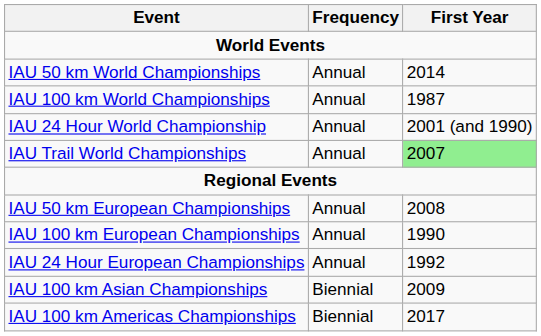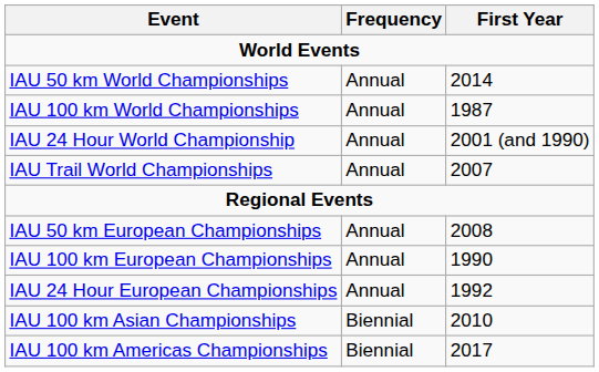 <table class="wikitable">
 <tr>
 <th>Event</th>
 <th>Frequency</th>
 <th>First Year</th>
 </tr>
 <tr>
 <td colspan=3 align=center><strong>World Events</strong></td>
 </tr>
 <tr>
 <td><a href='#'>IAU 50 km World Championships</a></td>
 <td>Annual</td>
 <td>2014</td>
 </tr>
 <tr>
 <td><a href='#'>IAU 100 km World Championships</a></td>
 <td>Annual</td>
 <td>1987</td>
 </tr>
 <tr>
 <td><a href='#'>IAU 24 Hour World Championship</a></td>
 <td>Annual</td>
 <td>2001 (and 1990)</td>
 </tr>
 <tr>
 <td><a href='#'>IAU Trail World Championships</a></td>
 <td>Annual</td>
-<td style="background: lightgreen;">2007</td>
+<td>2007</td>
 </tr>
 <tr>
 <td colspan=3 align=center><strong>Regional Events</strong></td>
 </tr>
 <tr>
 <td><a href='#'>IAU 50 km European Championships</a></td>
 <td>Annual</td>
 <td>2008</td>
 </tr>
 <tr>
 <td><a href='#'>IAU 100 km European Championships</a></td>
 <td>Annual</td>
 <td>1990</td>
 </tr>
 <tr>
 <td><a href='#'>IAU 24 Hour European Championships</a></td>
 <td>Annual</td>
 <td>1992</td>
 </tr>
 <tr>
 <td><a href='#'>IAU 100 km Asian Championships</a></td>
 <td>Biennial</td>
-<td>2009</td>
+<td>2010</td>
 </tr>
 <tr>
 <td><a href='#'>IAU 100 km Americas Championships</a></td>
 <td>Biennial</td>
 <td>2017</td>
 </tr>
 </table>
